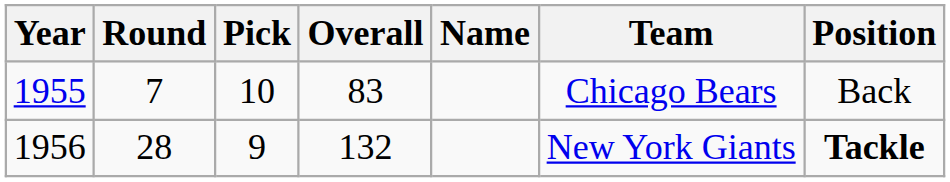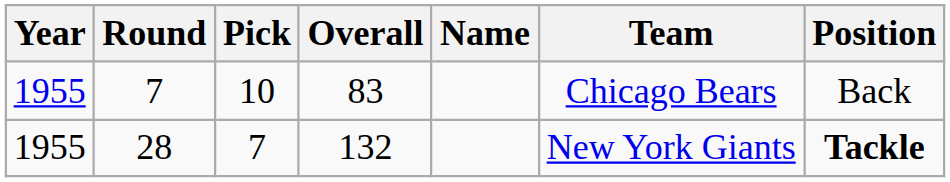 <table class="wikitable sortable" style="margin:0.2em auto; text-align:center;">
 <tr>
 <th>Year</th>
 <th>Round</th>
 <th>Pick</th>
 <th>Overall</th>
 <th>Name</th>
 <th>Team</th>
 <th>Position</th>
 </tr>
 <tr>
 <td><a href='#'>1955</a></td>
 <td>7</td>
 <td>10</td>
 <td>83</td>
 <td></td>
 <td><a href='#'>Chicago Bears</a></td>
 <td>Back</td>
 </tr>
 <tr>
-<td>1956</td>
+<td>1955</td>
 <td>28</td>
-<td>9</td>
+<td>7</td>
 <td>132</td>
 <td></td>
 <td><a href='#'>New York Giants</a></td>
 <td><strong>Tackle</strong></td>
 </tr>
 </table>
